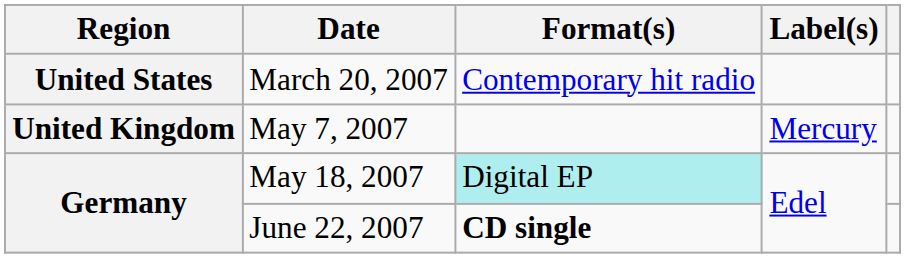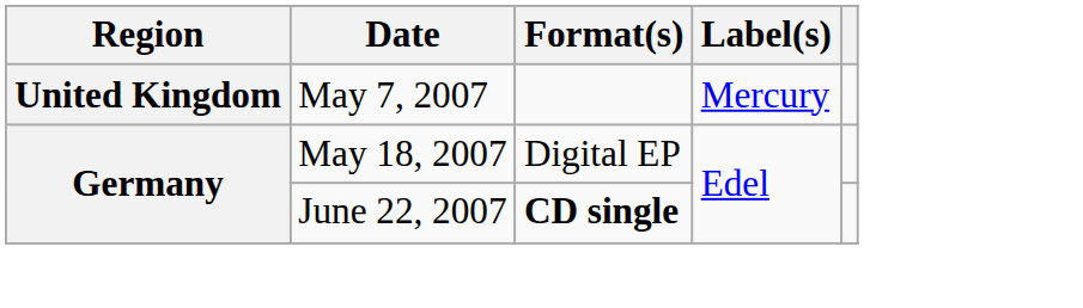 <table class="wikitable plainrowheaders">
 <tr>
 <th scope="col">Region</th>
 <th scope="col">Date</th>
 <th scope="col">Format(s)</th>
 <th scope="col">Label(s)</th>
 <th scope="col"></th>
-</tr>
-<tr>
-<th scope="row">United States</th>
-<td>March 20, 2007</td>
-<td><a href='#'>Contemporary hit radio</a></td>
-<td></td>
-<td align="center"></td>
 </tr>
 <tr>
 <th scope="row">United Kingdom</th>
 <td>May 7, 2007</td>
 <td></td>
 <td><a href='#'>Mercury</a></td>
 <td align="center"></td>
 </tr>
 <tr>
 <th scope="row" rowspan="2">Germany</th>
 <td>May 18, 2007</td>
-<td style="background: paleturquoise;">Digital EP</td>
+<td>Digital EP</td>
 <td rowspan="2"><a href='#'>Edel</a></td>
 <td align="center"></td>
 </tr>
 <tr>
 <td>June 22, 2007</td>
 <td><strong>CD single</strong></td>
 <td align="center"></td>
 </tr>
 </table>
